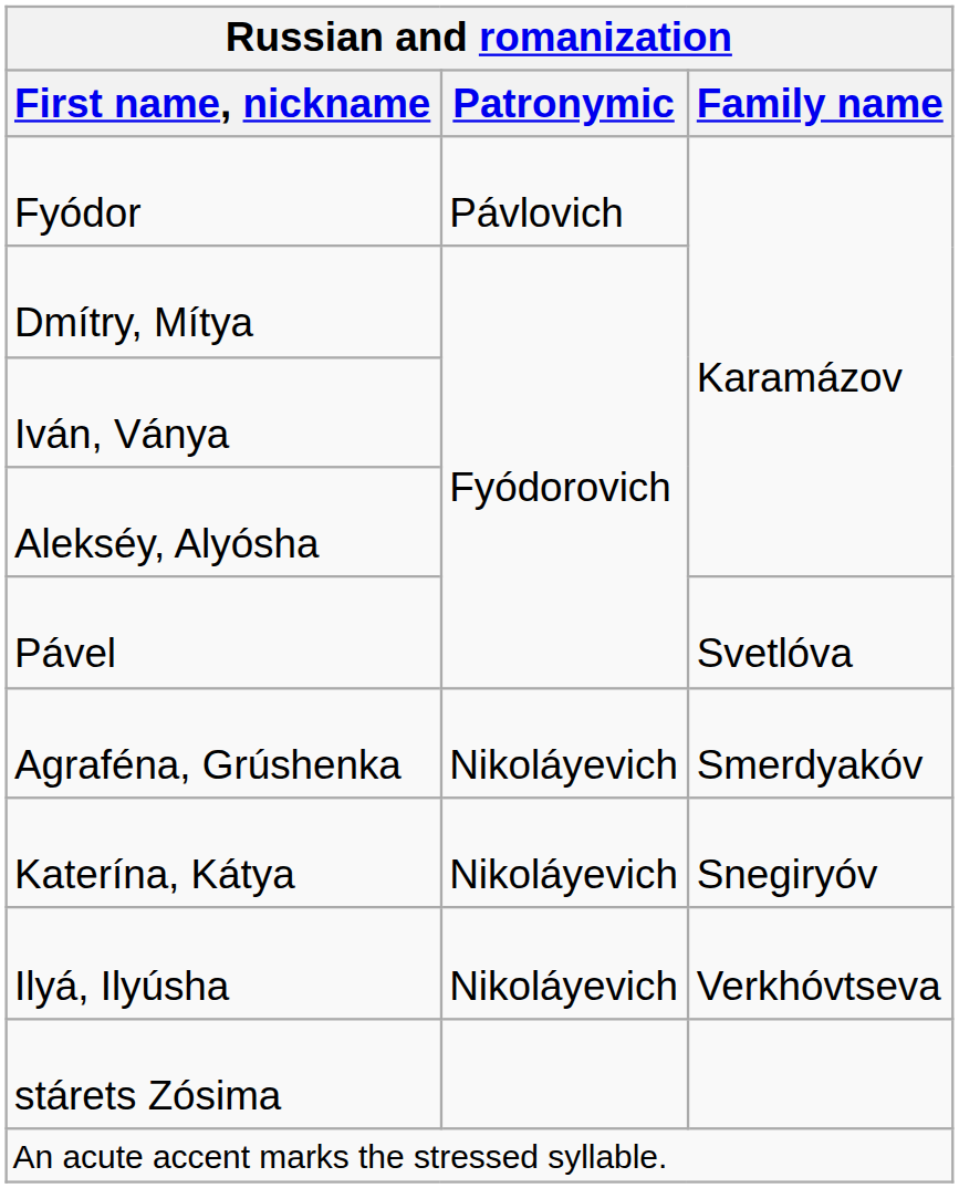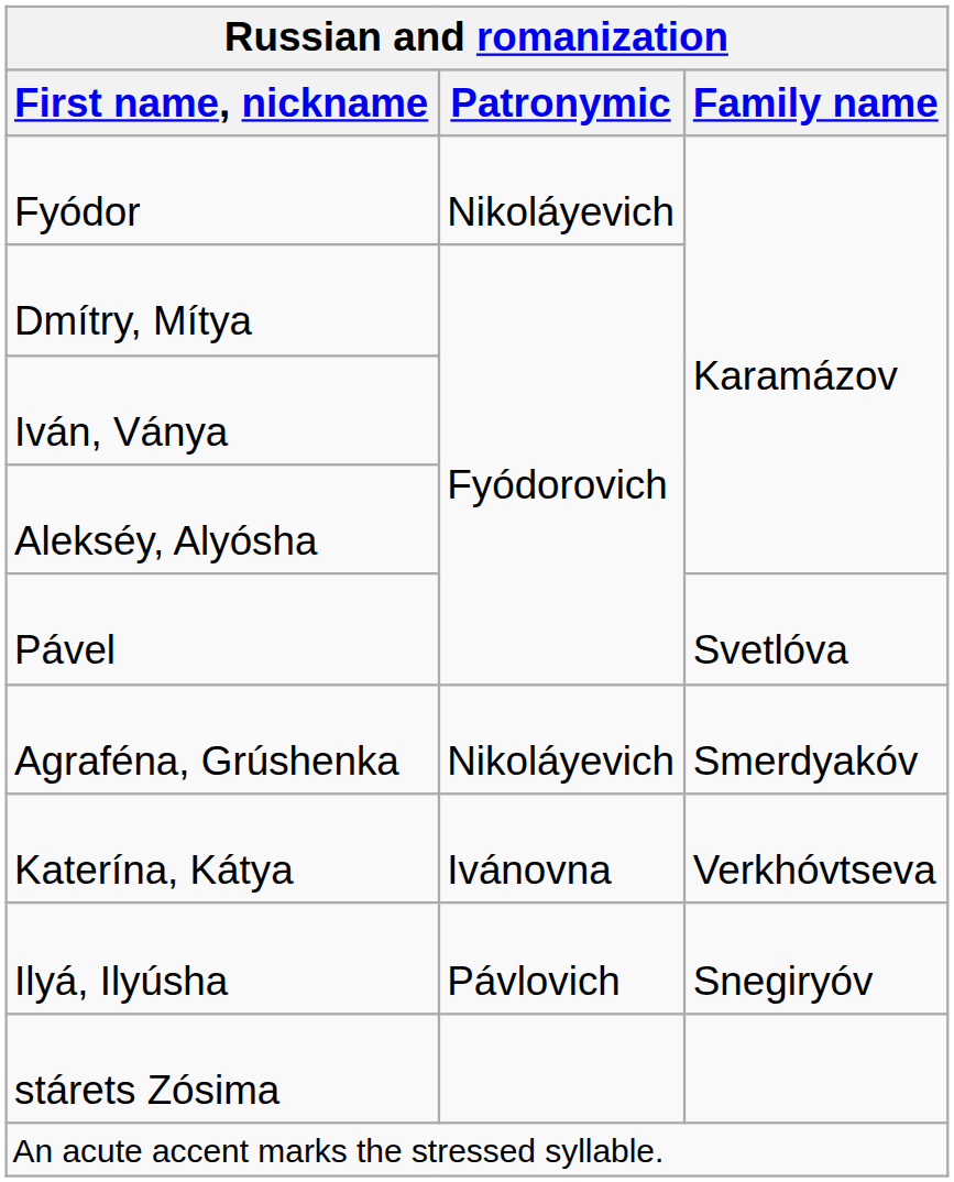 <table class="wikitable" style="float: right;">
 <tr>
 <th colspan="4">Russian and <a href='#'>romanization</a></th>
 </tr>
 <tr>
 <th><a href='#'>First name</a>, <a href='#'>nickname</a></th>
 <th><a href='#'>Patronymic</a></th>
 <th><a href='#'>Family name</a></th>
 </tr>
 <tr>
 <td><br>Fyódor</td>
-<td><br>Pávlovich</td>
+<td><br>Nikoláyevich</td>
 <td rowspan="4"><br>Karamázov</td>
 </tr>
 <tr>
 <td><br>Dmítry, Mítya</td>
 <td rowspan="4"><br>Fyódorovich</td>
 </tr>
 <tr>
 <td><br>Iván, Ványa</td>
 </tr>
 <tr>
 <td><br>Alekséy, Alyósha</td>
 </tr>
 <tr>
 <td><br>Pável</td>
 <td><br>Svetlóva</td>
 </tr>
 <tr>
 <td><br>Agraféna, Grúshenka</td>
 <td><br>Nikoláyevich</td>
 <td><br>Smerdyakóv</td>
 </tr>
 <tr>
 <td><br>Katerína, Kátya</td>
-<td><br>Nikoláyevich</td>
-<td><br>Snegiryóv</td>
+<td><br>Ivánovna</td>
+<td><br>Verkhóvtseva</td>
 </tr>
 <tr>
 <td><br>Ilyá, Ilyúsha</td>
-<td><br>Nikoláyevich</td>
-<td><br>Verkhóvtseva</td>
+<td><br>Pávlovich</td>
+<td><br>Snegiryóv</td>
 </tr>
 <tr>
 <td><br>stárets Zósima</td>
 <td></td>
 <td></td>
 </tr>
 <tr>
 <td style="font-size: small;" colspan="4">An acute accent marks the stressed syllable.</td>
 </tr>
 </table>
